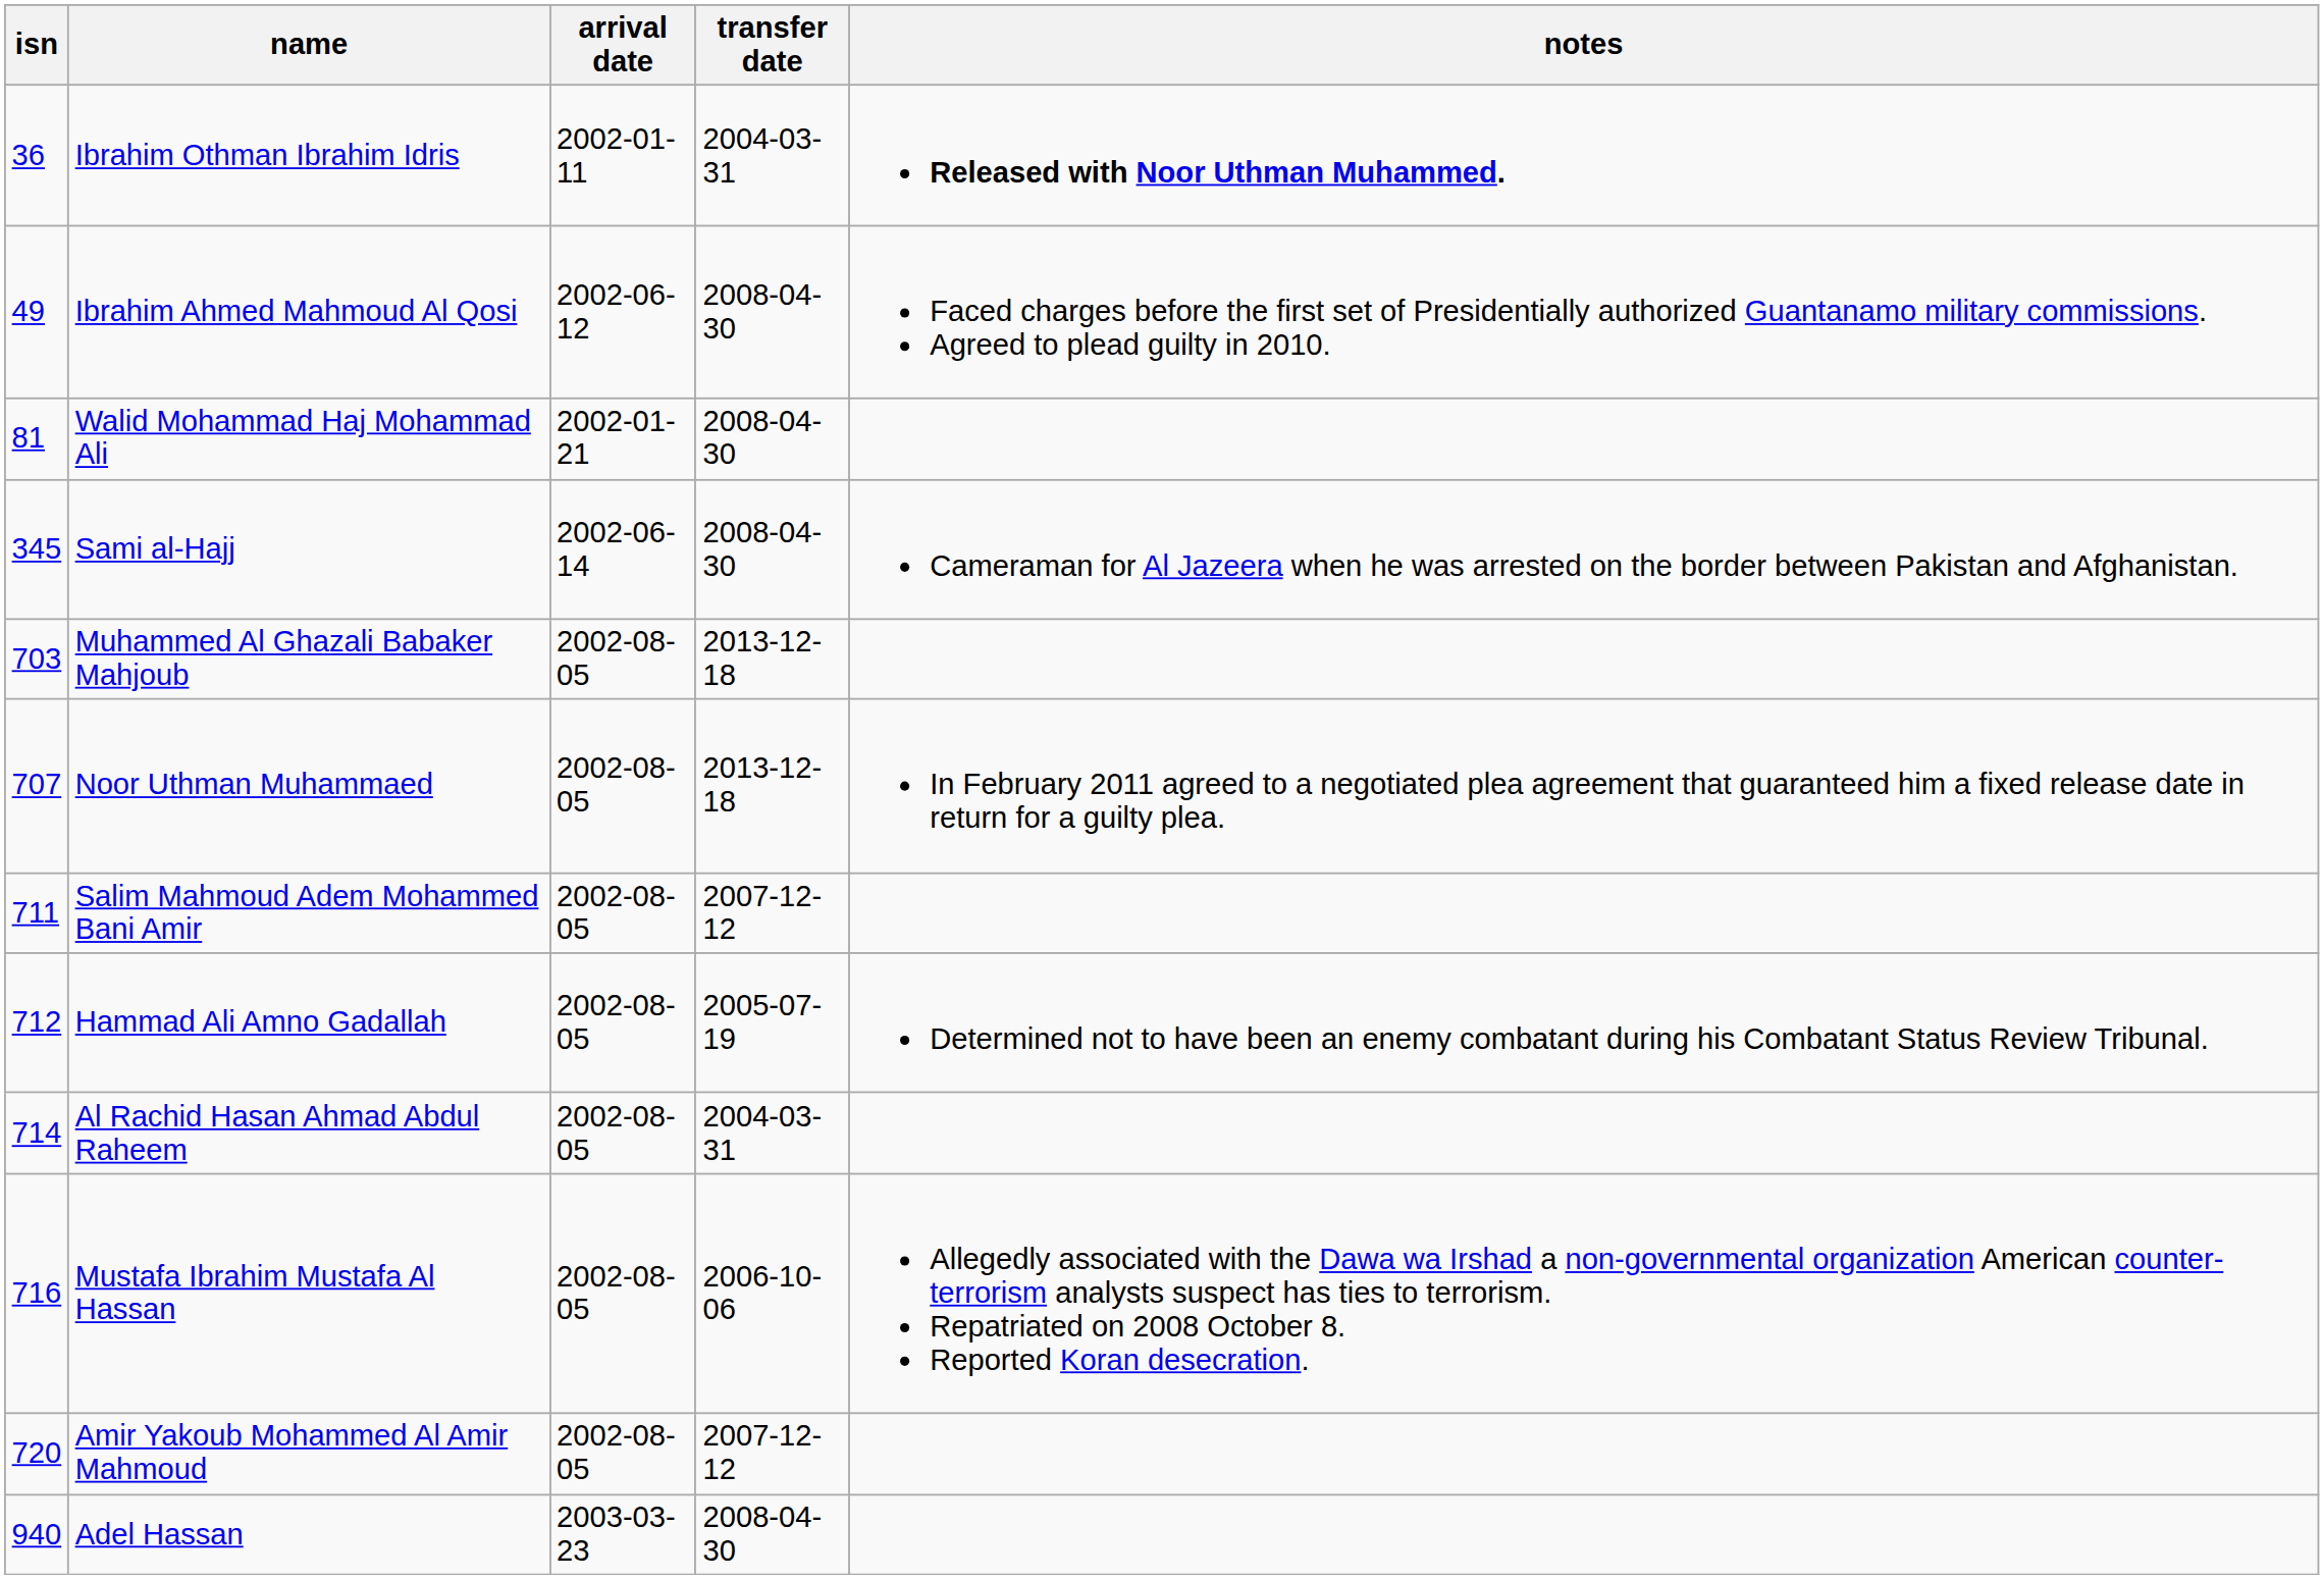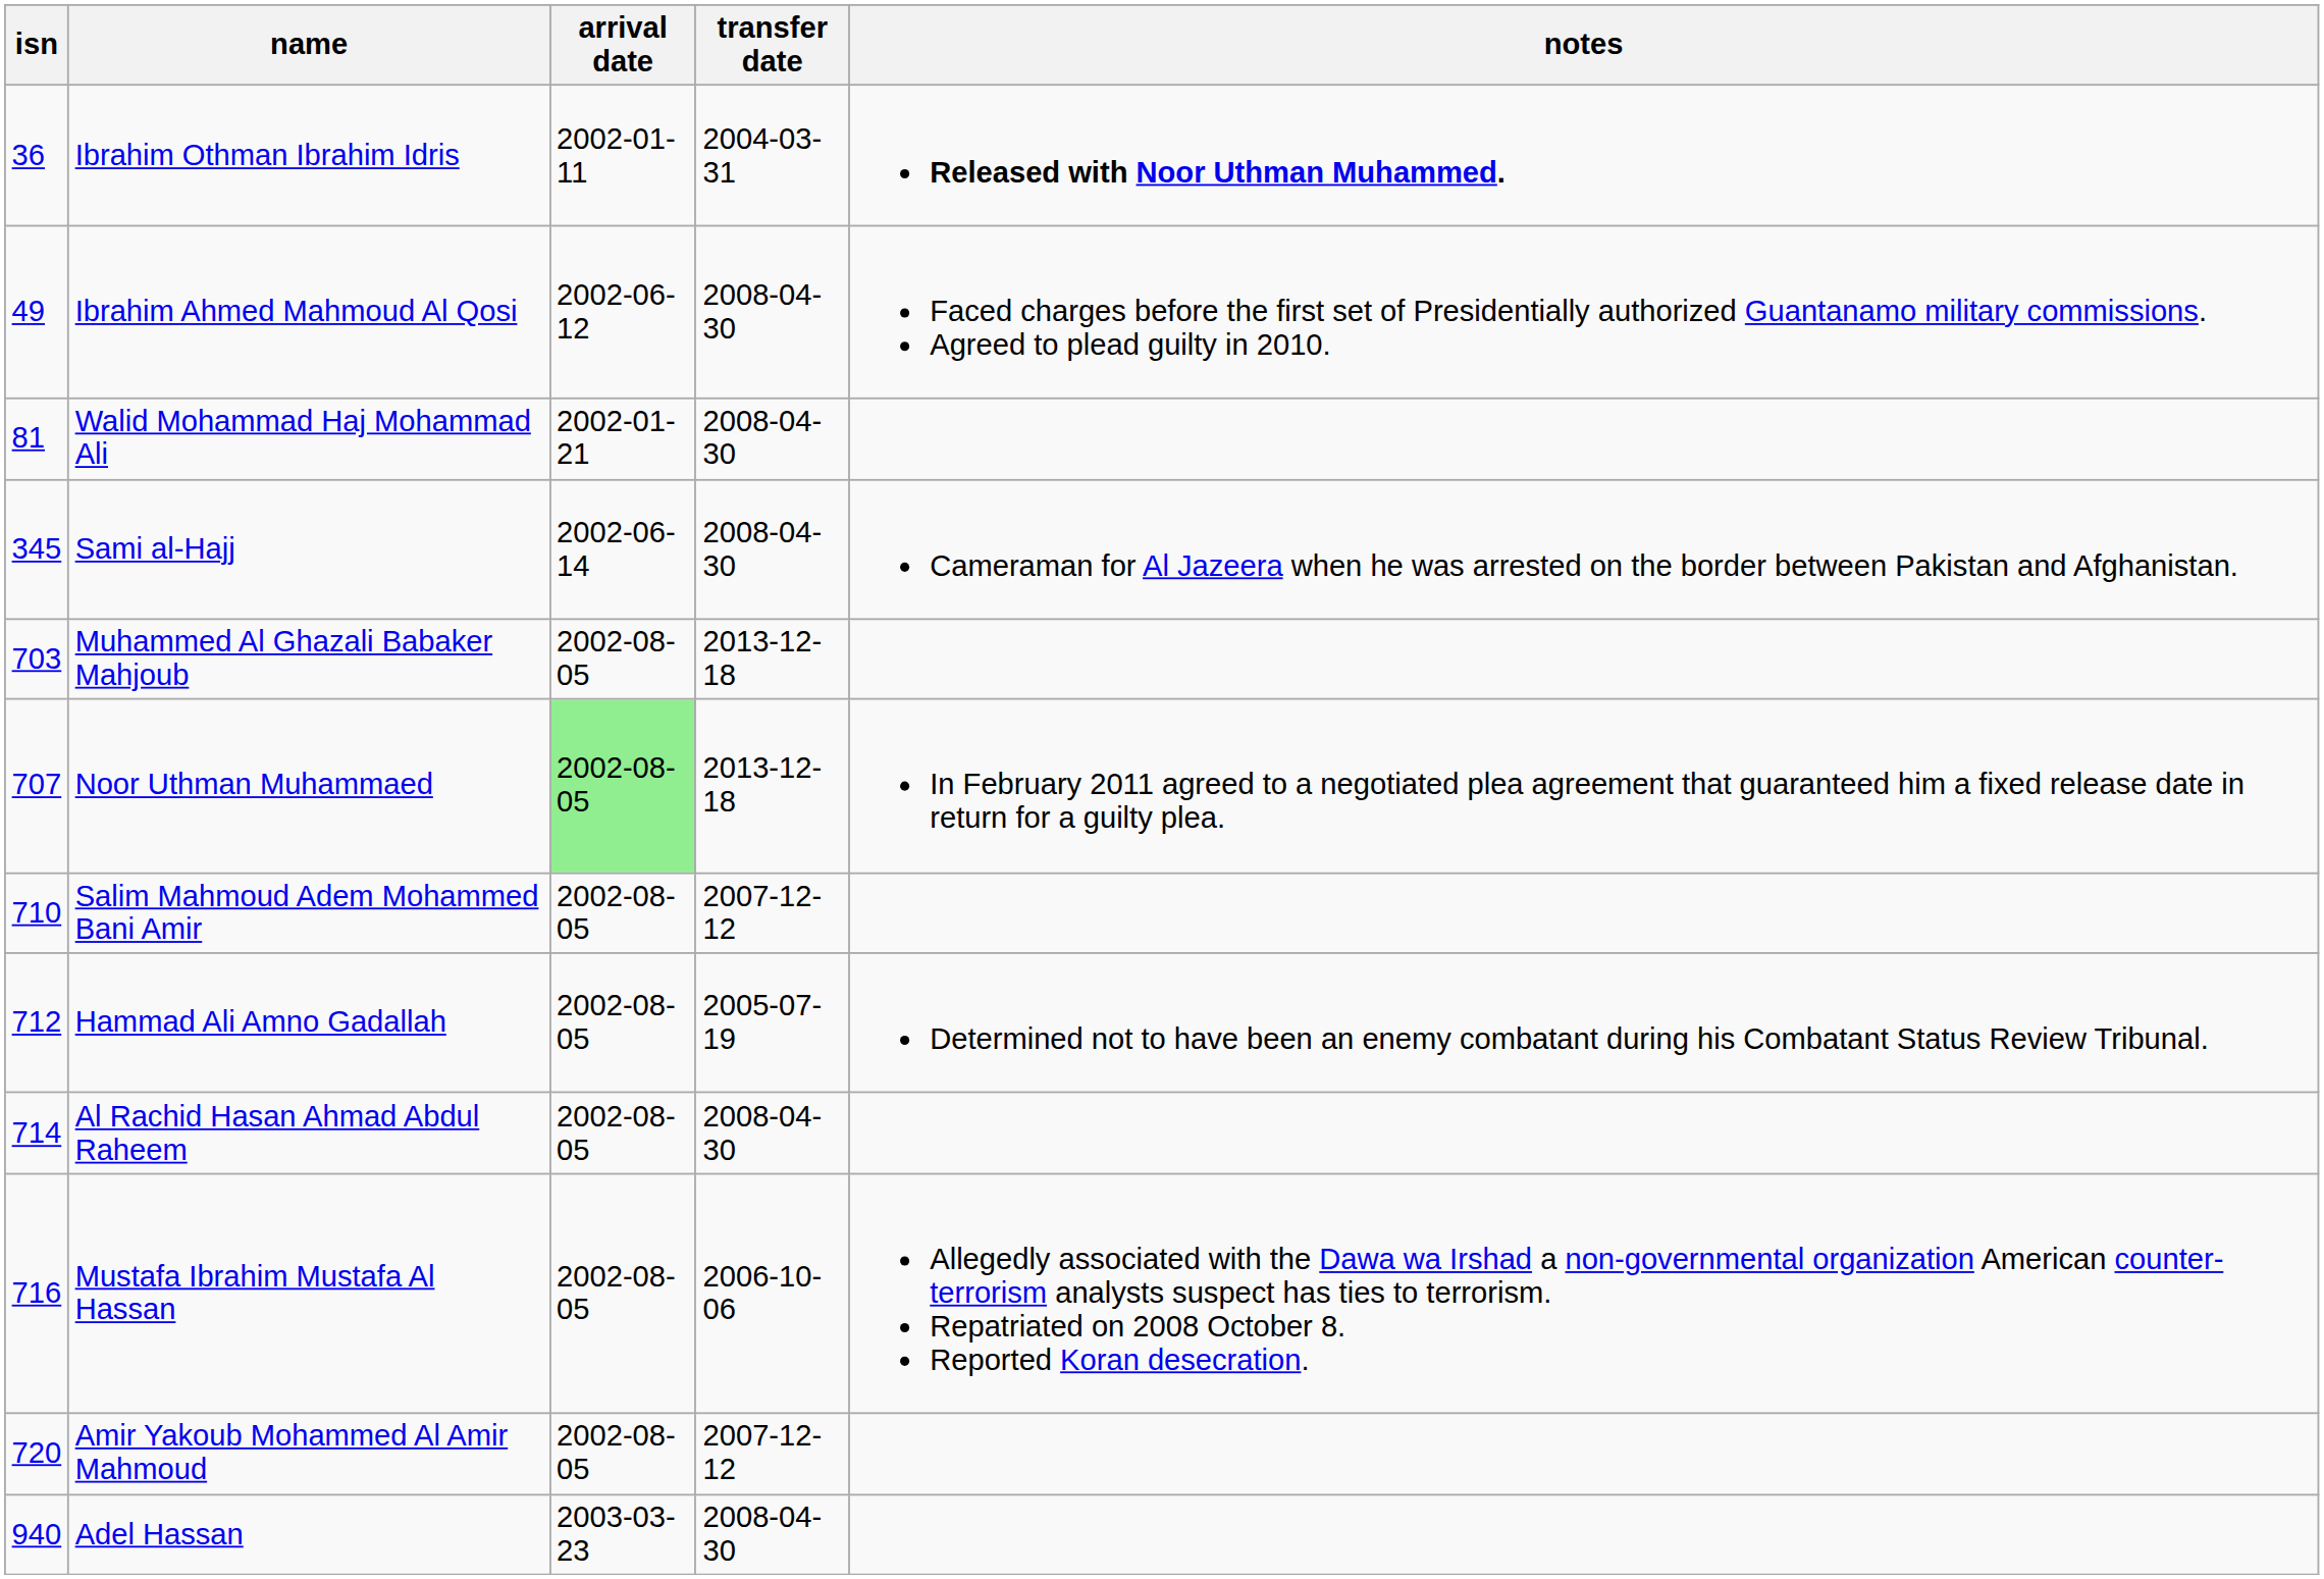 <table class="wikitable sortable">
 <tr>
 <th>isn</th>
 <th>name</th>
 <th>arrival<br>date</th>
 <th>transfer<br>date</th>
 <th>notes</th>
 </tr>
 <tr>
 <td><a href='#'>36</a></td>
 <td><a href='#'>Ibrahim Othman Ibrahim Idris</a></td>
 <td>2002-01-11</td>
 <td>2004-03-31</td>
 <td><strong><br><ul><li>Released with <a href='#'>Noor Uthman Muhammed</a>.</li></ul></strong></td>
 </tr>
 <tr>
 <td><a href='#'>49</a></td>
 <td><a href='#'>Ibrahim Ahmed Mahmoud Al Qosi</a></td>
 <td>2002-06-12</td>
 <td>2008-04-30</td>
 <td><br><ul><li>Faced charges before the first set of Presidentially authorized <a href='#'>Guantanamo military commissions</a>.</li><li>Agreed to plead guilty in 2010.</li></ul></td>
 </tr>
 <tr>
 <td><a href='#'>81</a></td>
 <td><a href='#'>Walid Mohammad Haj Mohammad Ali</a></td>
 <td>2002-01-21</td>
 <td>2008-04-30</td>
 <td></td>
 </tr>
 <tr>
 <td><a href='#'>345</a></td>
 <td><a href='#'>Sami al-Hajj</a></td>
 <td>2002-06-14</td>
 <td>2008-04-30</td>
 <td><br><ul><li>Cameraman for <a href='#'>Al Jazeera</a> when he was arrested on the border between Pakistan and Afghanistan.</li></ul></td>
 </tr>
 <tr>
 <td><a href='#'>703</a></td>
 <td><a href='#'>Muhammed Al Ghazali Babaker Mahjoub</a></td>
 <td>2002-08-05</td>
 <td>2013-12-18</td>
 <td></td>
 </tr>
 <tr>
 <td><a href='#'>707</a></td>
 <td><a href='#'>Noor Uthman Muhammaed</a></td>
-<td>2002-08-05</td>
+<td style="background: lightgreen;">2002-08-05</td>
 <td>2013-12-18</td>
 <td><br><ul><li>In February 2011 agreed to a negotiated plea agreement that guaranteed him a fixed release date in return for a guilty plea.</li></ul></td>
 </tr>
 <tr>
-<td><a href='#'>711</a></td>
+<td><a href='#'>710</a></td>
 <td><a href='#'>Salim Mahmoud Adem Mohammed Bani Amir</a></td>
 <td>2002-08-05</td>
 <td>2007-12-12</td>
 <td></td>
 </tr>
 <tr>
 <td><a href='#'>712</a></td>
 <td><a href='#'>Hammad Ali Amno Gadallah</a></td>
 <td>2002-08-05</td>
 <td>2005-07-19</td>
 <td><br><ul><li>Determined not to have been an enemy combatant during his Combatant Status Review Tribunal.</li></ul></td>
 </tr>
 <tr>
 <td><a href='#'>714</a></td>
 <td><a href='#'>Al Rachid Hasan Ahmad Abdul Raheem</a></td>
 <td>2002-08-05</td>
-<td>2004-03-31</td>
+<td>2008-04-30</td>
 <td></td>
 </tr>
 <tr>
 <td><a href='#'>716</a></td>
 <td><a href='#'>Mustafa Ibrahim Mustafa Al Hassan</a></td>
 <td>2002-08-05</td>
 <td>2006-10-06</td>
 <td><br><ul><li>Allegedly associated with the <a href='#'>Dawa wa Irshad</a> <em></em> a <a href='#'>non-governmental organization</a> American <a href='#'>counter-terrorism</a> analysts suspect has ties to terrorism.</li><li>Repatriated on 2008 October 8.</li><li>Reported <a href='#'>Koran desecration</a>.</li></ul></td>
 </tr>
 <tr>
 <td><a href='#'>720</a></td>
 <td><a href='#'>Amir Yakoub Mohammed Al Amir Mahmoud</a></td>
 <td>2002-08-05</td>
 <td>2007-12-12</td>
 <td></td>
 </tr>
 <tr>
 <td><a href='#'>940</a></td>
 <td><a href='#'>Adel Hassan</a></td>
 <td>2003-03-23</td>
 <td>2008-04-30</td>
 <td></td>
 </tr>
 </table>
